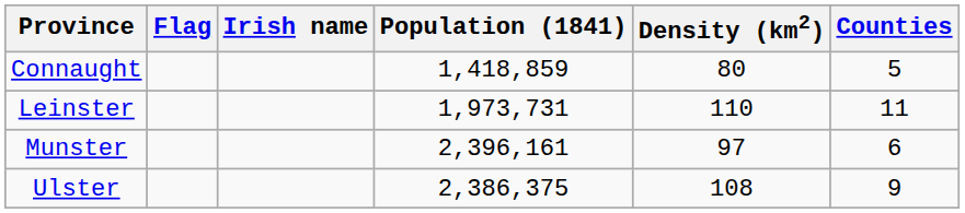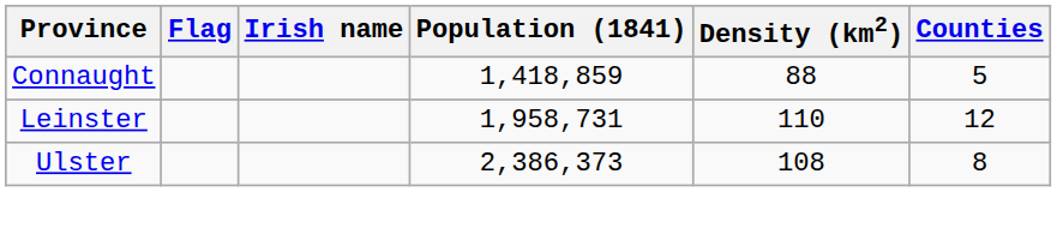 <table class="wikitable sortable" align="center" style="text-align: center;">
 <tr>
 <th>Province</th>
 <th><a href='#'>Flag</a></th>
 <th><a href='#'>Irish</a> name</th>
 <th>Population (1841)</th>
 <th>Density (km<sup>2</sup>)</th>
 <th><a href='#'>Counties</a></th>
 </tr>
 <tr>
 <td><a href='#'>Connaught</a></td>
 <td></td>
 <td><br><small></small></td>
 <td>1,418,859</td>
-<td>80</td>
+<td>88</td>
 <td>5</td>
 </tr>
 <tr>
 <td><a href='#'>Leinster</a></td>
 <td></td>
 <td><br><small></small></td>
-<td>1,973,731</td>
+<td>1,958,731</td>
 <td>110</td>
-<td>11</td>
-</tr>
-<tr>
-<td><a href='#'>Munster</a></td>
-<td></td>
-<td><br><small></small></td>
-<td>2,396,161</td>
-<td>97</td>
-<td>6</td>
+<td>12</td>
 </tr>
 <tr>
 <td><a href='#'>Ulster</a></td>
 <td></td>
 <td><br><small></small></td>
-<td>2,386,375</td>
+<td>2,386,373</td>
 <td>108</td>
-<td>9</td>
+<td>8</td>
 </tr>
 </table>
